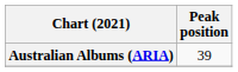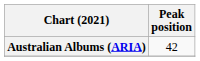 <table class="wikitable sortable plainrowheaders" style="text-align:center">
 <tr>
 <th scope="col">Chart (2021)</th>
 <th scope="col">Peak<br> position</th>
 </tr>
 <tr>
 <th scope="row">Australian Albums (<a href='#'>ARIA</a>)</th>
-<td>39</td>
+<td>42</td>
 </tr>
 <tr>
 </tr>
 <tr>
 </tr>
 <tr>
 </tr>
 <tr>
 </tr>
 <tr>
 </tr>
 <tr>
 </tr>
 <tr>
 </tr>
 <tr>
 </tr>
 <tr>
 </tr>
 <tr>
 </tr>
 <tr>
 </tr>
 </table>
